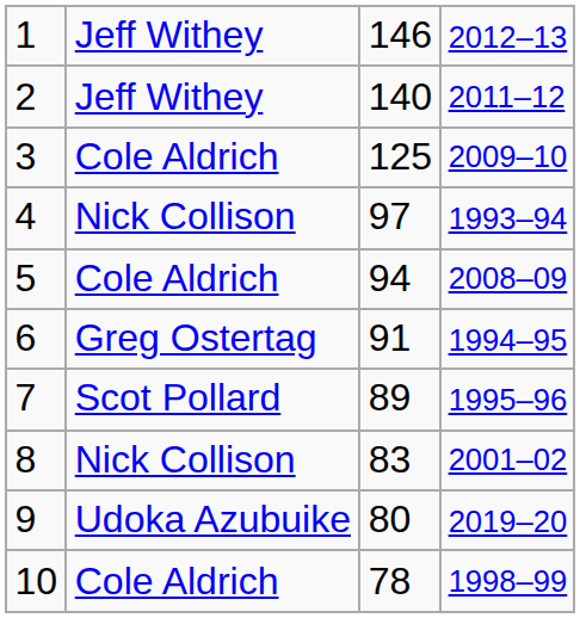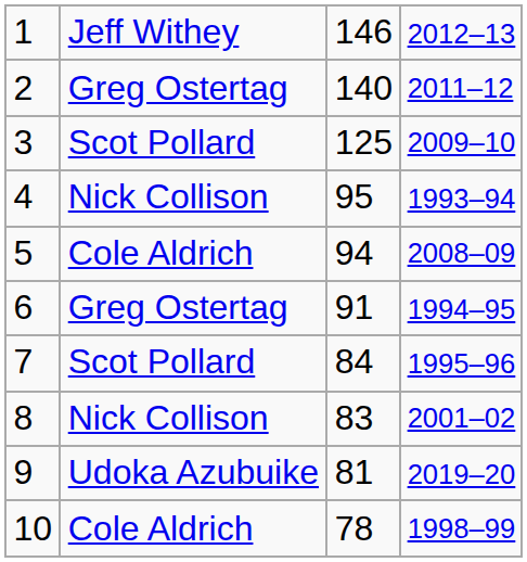 <table class="wikitable">
 <tr>
 </tr>
 <tr>
 <td>1</td>
 <td><a href='#'>Jeff Withey</a></td>
 <td>146</td>
 <td style="font-size:80%;"><a href='#'>2012–13</a></td>
 </tr>
 <tr>
 <td>2</td>
-<td><a href='#'>Jeff Withey</a></td>
+<td><a href='#'>Greg Ostertag</a></td>
 <td>140</td>
 <td style="font-size:80%;"><a href='#'>2011–12</a></td>
 </tr>
 <tr>
 <td>3</td>
-<td><a href='#'>Cole Aldrich</a></td>
+<td><a href='#'>Scot Pollard</a></td>
 <td>125</td>
 <td style="font-size:80%;"><a href='#'>2009–10</a></td>
 </tr>
 <tr>
 <td>4</td>
 <td><a href='#'>Nick Collison</a></td>
-<td>97</td>
+<td>95</td>
 <td style="font-size:80%;"><a href='#'>1993–94</a></td>
 </tr>
 <tr>
 <td>5</td>
 <td><a href='#'>Cole Aldrich</a></td>
 <td>94</td>
 <td style="font-size:80%;"><a href='#'>2008–09</a></td>
 </tr>
 <tr>
 <td>6</td>
 <td><a href='#'>Greg Ostertag</a></td>
 <td>91</td>
 <td style="font-size:80%;"><a href='#'>1994–95</a></td>
 </tr>
 <tr>
 <td>7</td>
 <td><a href='#'>Scot Pollard</a></td>
-<td>89</td>
+<td>84</td>
 <td style="font-size:80%;"><a href='#'>1995–96</a></td>
 </tr>
 <tr>
 <td>8</td>
 <td><a href='#'>Nick Collison</a></td>
 <td>83</td>
 <td style="font-size:80%;"><a href='#'>2001–02</a></td>
 </tr>
 <tr>
 <td>9</td>
 <td><a href='#'>Udoka Azubuike</a></td>
-<td>80</td>
+<td>81</td>
 <td style="font-size:80%;"><a href='#'>2019–20</a></td>
 </tr>
 <tr>
 <td>10</td>
 <td><a href='#'>Cole Aldrich</a></td>
 <td>78</td>
 <td style="font-size:80%;"><a href='#'>1998–99</a></td>
 </tr>
 </table>
